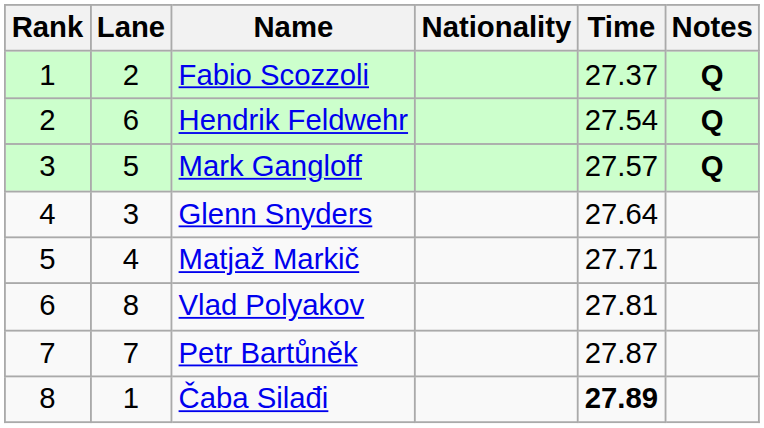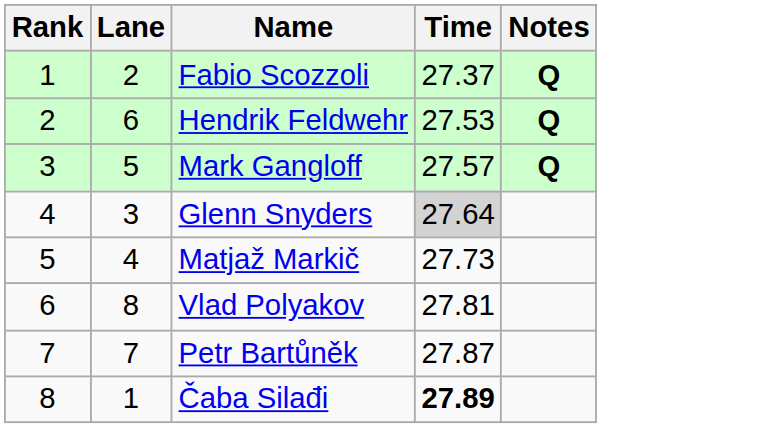 <table class="wikitable sortable" style="text-align:center">
 <tr>
 <th>Rank</th>
 <th>Lane</th>
 <th>Name</th>
-<th>Nationality</th>
 <th>Time</th>
 <th>Notes</th>
 </tr>
 <tr bgcolor=ccffcc>
 <td>1</td>
 <td>2</td>
 <td align=left><a href='#'>Fabio Scozzoli</a></td>
-<td align=left></td>
 <td>27.37</td>
 <td><strong>Q</strong></td>
 </tr>
 <tr bgcolor=ccffcc>
 <td>2</td>
 <td>6</td>
 <td align=left><a href='#'>Hendrik Feldwehr</a></td>
-<td align=left></td>
-<td>27.54</td>
+<td>27.53</td>
 <td><strong>Q</strong></td>
 </tr>
 <tr bgcolor=ccffcc>
 <td>3</td>
 <td>5</td>
 <td align=left><a href='#'>Mark Gangloff</a></td>
-<td align=left></td>
 <td>27.57</td>
 <td><strong>Q</strong></td>
 </tr>
 <tr>
 <td>4</td>
 <td>3</td>
 <td align=left><a href='#'>Glenn Snyders</a></td>
-<td align=left></td>
-<td>27.64</td>
+<td style="background: lightgrey;">27.64</td>
 <td></td>
 </tr>
 <tr>
 <td>5</td>
 <td>4</td>
 <td align=left><a href='#'>Matjaž Markič</a></td>
-<td align=left></td>
-<td>27.71</td>
+<td>27.73</td>
 <td></td>
 </tr>
 <tr>
 <td>6</td>
 <td>8</td>
 <td align=left><a href='#'>Vlad Polyakov</a></td>
-<td align=left></td>
 <td>27.81</td>
 <td></td>
 </tr>
 <tr>
 <td>7</td>
 <td>7</td>
 <td align=left><a href='#'>Petr Bartůněk</a></td>
-<td align=left></td>
 <td>27.87</td>
 <td></td>
 </tr>
 <tr>
 <td>8</td>
 <td>1</td>
 <td align=left><a href='#'>Čaba Silađi</a></td>
-<td align=left></td>
 <td><strong>27.89</strong></td>
 <td></td>
 </tr>
 </table>
